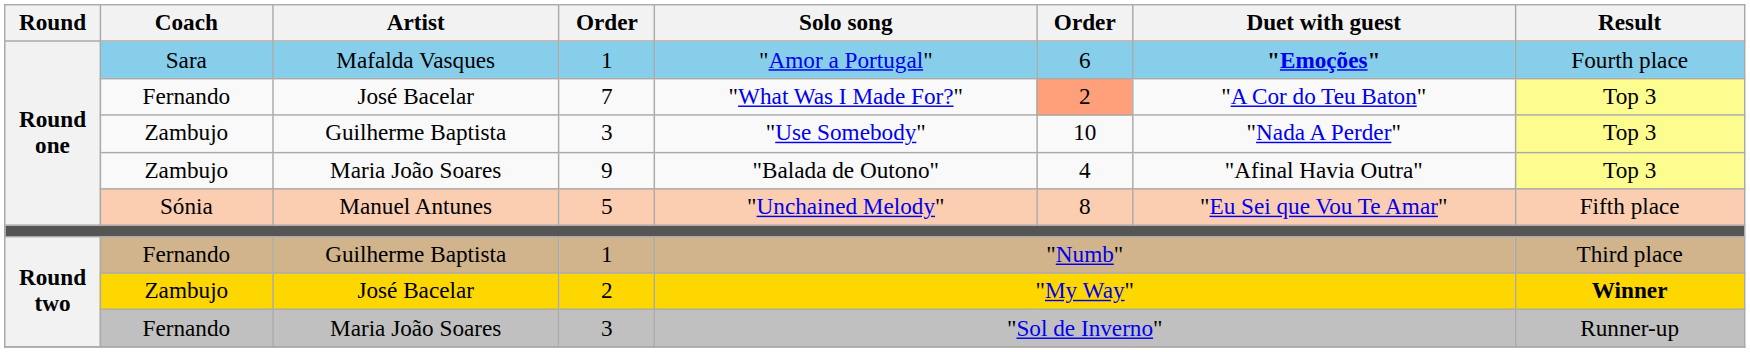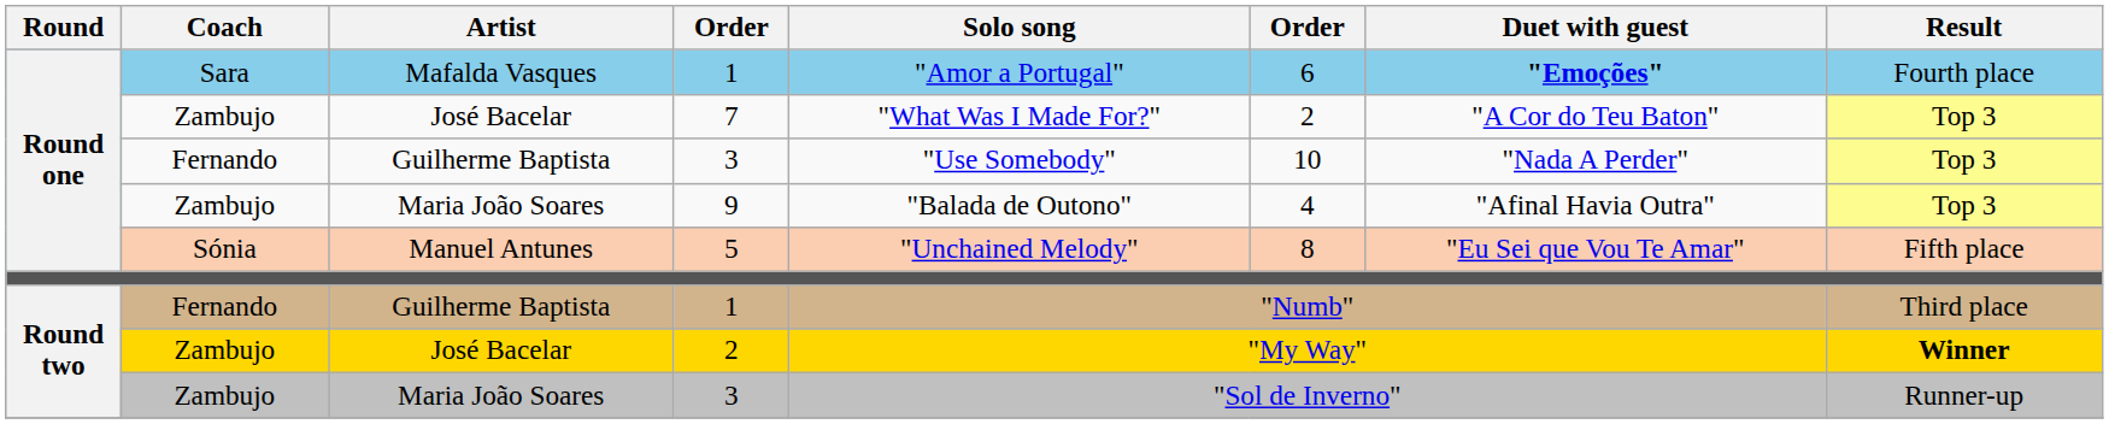 <table class="wikitable" style="text-align:center; width:95%">
 <tr>
 <th style="width:05%">Round</th>
 <th style="width:09%">Coach</th>
 <th style="width:15%">Artist</th>
 <th style="width:05%">Order</th>
 <th style="width:20%">Solo song</th>
 <th style="width:05%">Order</th>
 <th style="width:20%">Duet with guest</th>
 <th style="width:12%">Result</th>
 </tr>
 <tr bgcolor=skyblue>
 <th rowspan="5">Round one</th>
 <td>Sara</td>
 <td>Mafalda Vasques</td>
 <td>1</td>
 <td>"<a href='#'>Amor a Portugal</a>"</td>
 <td>6</td>
 <td><strong>"<a href='#'>Emoções</a>" </strong></td>
 <td>Fourth place</td>
 </tr>
 <tr>
-<td>Fernando</td>
+<td>Zambujo</td>
 <td>José Bacelar</td>
 <td>7</td>
 <td>"<a href='#'>What Was I Made For?</a>"</td>
-<td style="background: lightsalmon;">2</td>
+<td>2</td>
 <td>"<a href='#'>A Cor do Teu Baton</a>" </td>
 <td style="background:#fdfc8f">Top 3</td>
 </tr>
 <tr>
-<td>Zambujo</td>
+<td>Fernando</td>
 <td>Guilherme Baptista</td>
 <td>3</td>
 <td>"<a href='#'>Use Somebody</a>"</td>
 <td>10</td>
 <td>"<a href='#'>Nada A Perder</a>" </td>
 <td style="background:#fdfc8f">Top 3</td>
 </tr>
 <tr>
 <td>Zambujo</td>
 <td>Maria João Soares</td>
 <td>9</td>
 <td>"Balada de Outono"</td>
 <td>4</td>
 <td>"Afinal Havia Outra" </td>
 <td style="background:#fdfc8f">Top 3</td>
 </tr>
 <tr bgcolor=#fbceb1>
 <td>Sónia</td>
 <td>Manuel Antunes</td>
 <td>5</td>
 <td>"<a href='#'>Unchained Melody</a>"</td>
 <td>8</td>
 <td>"<a href='#'>Eu Sei que Vou Te Amar</a>" </td>
 <td>Fifth place</td>
 </tr>
 <tr>
 <td colspan="10" style="background:#555"></td>
 </tr>
 <tr bgcolor=tan>
 <th rowspan="3">Round two</th>
 <td>Fernando</td>
 <td>Guilherme Baptista</td>
 <td>1</td>
 <td colspan="3">"<a href='#'>Numb</a>"</td>
 <td>Third place</td>
 </tr>
 <tr bgcolor=gold>
 <td>Zambujo</td>
 <td>José Bacelar</td>
 <td>2</td>
 <td colspan="3">"<a href='#'>My Way</a>"</td>
 <td><strong>Winner</strong></td>
 </tr>
 <tr bgcolor=silver>
-<td>Fernando</td>
+<td>Zambujo</td>
 <td>Maria João Soares</td>
 <td>3</td>
 <td colspan="3">"<a href='#'>Sol de Inverno</a>"</td>
 <td>Runner-up</td>
 </tr>
 <tr>
 </tr>
 </table>
